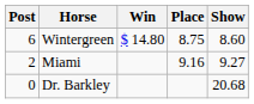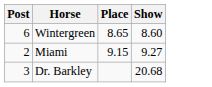 <table class="wikitable" border="1">
 <tr>
 <th>Post</th>
 <th>Horse</th>
-<th>Win</th>
 <th>Place</th>
 <th>Show</th>
 </tr>
 <tr>
 <td align="right">6</td>
 <td>Wintergreen</td>
-<td align="right"><a href='#'>$</a> 14.80</td>
-<td align="right">8.75</td>
+<td align="right">8.65</td>
 <td align="right">8.60</td>
 </tr>
 <tr>
 <td align="right">2</td>
 <td>Miami</td>
-<td></td>
-<td align="right">9.16</td>
+<td align="right">9.15</td>
 <td align="right">9.27</td>
 </tr>
 <tr>
-<td align="right">0</td>
+<td align="right">3</td>
 <td>Dr. Barkley</td>
-<td></td>
 <td></td>
 <td align="right">20.68</td>
 </tr>
 </table>
